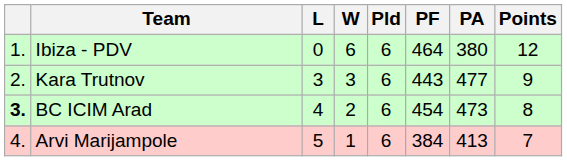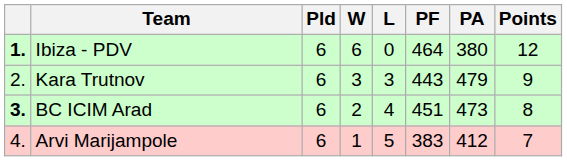 <table class=wikitable style="text-align:center">
 <tr>
 <th width=15></th>
 <th width=220>Team</th>
+<th width=20>Pld</th>
+<th width=20>W</th>
 <th width=20>L</th>
-<th width=20>W</th>
-<th width=20>Pld</th>
 <th width=30>PF</th>
 <th width=30>PA</th>
 <th width=30>Points</th>
 </tr>
 <tr style="background: #ccffcc;">
-<td>1.</td>
+<td><strong>1.</strong></td>
 <td align=left> Ibiza - PDV</td>
-<td>0</td>
 <td>6</td>
 <td>6</td>
+<td>0</td>
 <td>464</td>
 <td>380</td>
 <td>12</td>
 </tr>
 <tr style="background: #ccffcc;">
 <td>2.</td>
 <td align=left> Kara Trutnov</td>
+<td>6</td>
 <td>3</td>
 <td>3</td>
-<td>6</td>
 <td>443</td>
-<td>477</td>
+<td>479</td>
 <td>9</td>
 </tr>
 <tr style="background: #ccffcc;">
 <td><strong>3.</strong></td>
 <td align=left> BC ICIM Arad</td>
+<td>6</td>
+<td>2</td>
 <td>4</td>
-<td>2</td>
-<td>6</td>
-<td>454</td>
+<td>451</td>
 <td>473</td>
 <td>8</td>
 </tr>
 <tr style="background: #ffcccc;">
 <td>4.</td>
 <td align=left> Arvi Marijampole</td>
+<td>6</td>
+<td>1</td>
 <td>5</td>
-<td>1</td>
-<td>6</td>
-<td>384</td>
-<td>413</td>
+<td>383</td>
+<td>412</td>
 <td>7</td>
 </tr>
 </table>
